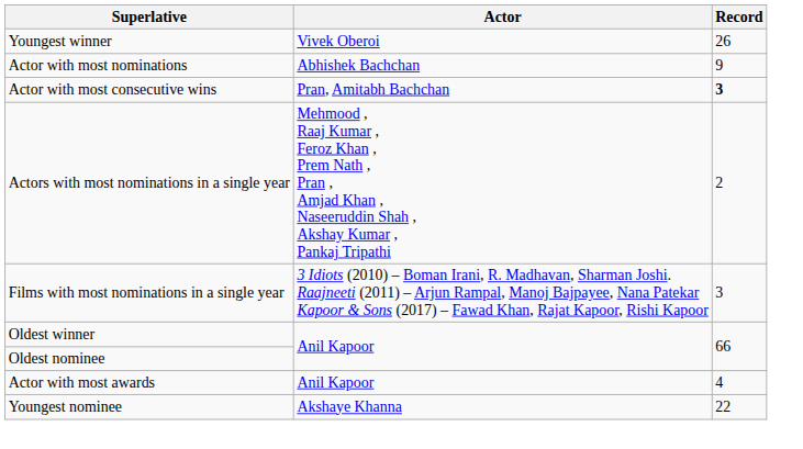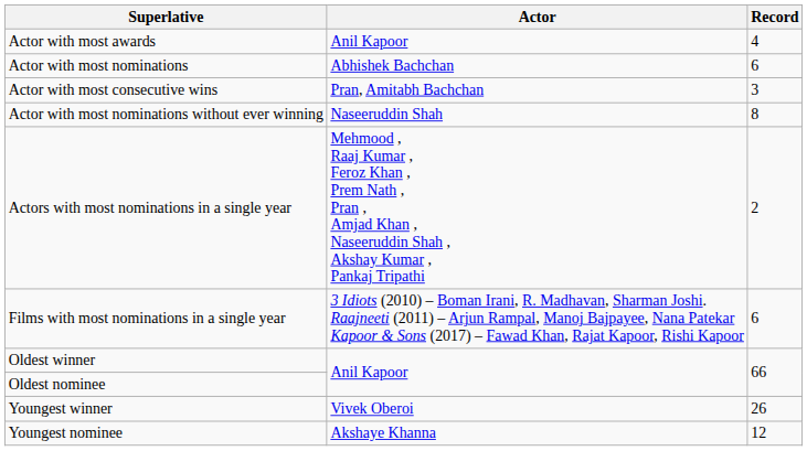 <table class="wikitable">
 <tr>
 <th>Superlative</th>
 <th>Actor</th>
 <th>Record</th>
 </tr>
 <tr>
-<td>Youngest winner</td>
-<td><a href='#'>Vivek Oberoi</a></td>
-<td>26</td>
+<td>Actor with most awards</td>
+<td><a href='#'>Anil Kapoor</a></td>
+<td>4</td>
 </tr>
 <tr>
 <td>Actor with most nominations</td>
 <td><a href='#'>Abhishek Bachchan</a></td>
-<td>9</td>
+<td>6</td>
 </tr>
 <tr>
 <td>Actor with most consecutive wins</td>
 <td><a href='#'>Pran</a>, <a href='#'>Amitabh Bachchan</a></td>
-<td><strong>3</strong></td>
+<td>3</td>
+</tr>
+<tr>
+<td>Actor with most nominations without ever winning</td>
+<td><a href='#'>Naseeruddin Shah</a></td>
+<td>8</td>
 </tr>
 <tr>
 <td>Actors with most nominations in a single year</td>
 <td><a href='#'>Mehmood</a> ,<br><a href='#'>Raaj Kumar</a> ,<br><a href='#'>Feroz Khan</a> ,<br><a href='#'>Prem Nath</a> ,<br><a href='#'>Pran</a> ,<br><a href='#'>Amjad Khan</a> ,<br><a href='#'>Naseeruddin Shah</a> ,<br><a href='#'>Akshay Kumar</a> ,<br><a href='#'>Pankaj Tripathi</a> </td>
 <td>2</td>
 </tr>
 <tr>
 <td>Films with most nominations in a single year</td>
 <td><em><a href='#'>3 Idiots</a></em> (2010) – <a href='#'>Boman Irani</a>, <a href='#'>R. Madhavan</a>, <a href='#'>Sharman Joshi</a>.<br><em><a href='#'>Raajneeti</a></em> (2011) – <a href='#'>Arjun Rampal</a>, <a href='#'>Manoj Bajpayee</a>, <a href='#'>Nana Patekar</a><br><em><a href='#'>Kapoor & Sons</a></em> (2017) – <a href='#'>Fawad Khan</a>, <a href='#'>Rajat Kapoor</a>, <a href='#'>Rishi Kapoor</a></td>
-<td>3</td>
+<td>6</td>
 </tr>
 <tr>
 <td>Oldest winner</td>
 <td rowspan="2"><a href='#'>Anil Kapoor</a></td>
 <td rowspan="2">66</td>
 </tr>
 <tr>
 <td>Oldest nominee</td>
 </tr>
 <tr>
-<td>Actor with most awards</td>
-<td><a href='#'>Anil Kapoor</a></td>
-<td>4</td>
+<td>Youngest winner</td>
+<td><a href='#'>Vivek Oberoi</a></td>
+<td>26</td>
 </tr>
 <tr>
 <td>Youngest nominee</td>
 <td><a href='#'>Akshaye Khanna</a></td>
-<td>22</td>
+<td>12</td>
 </tr>
 </table>
